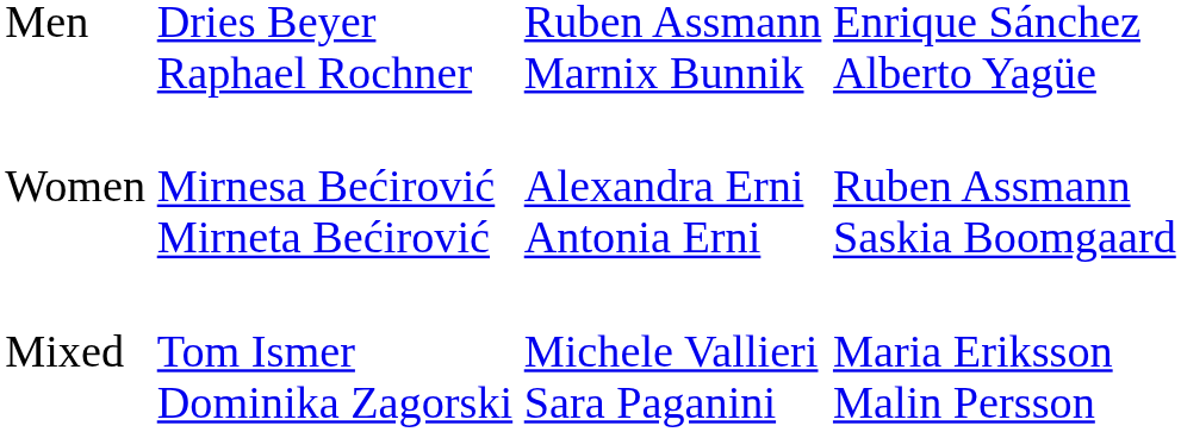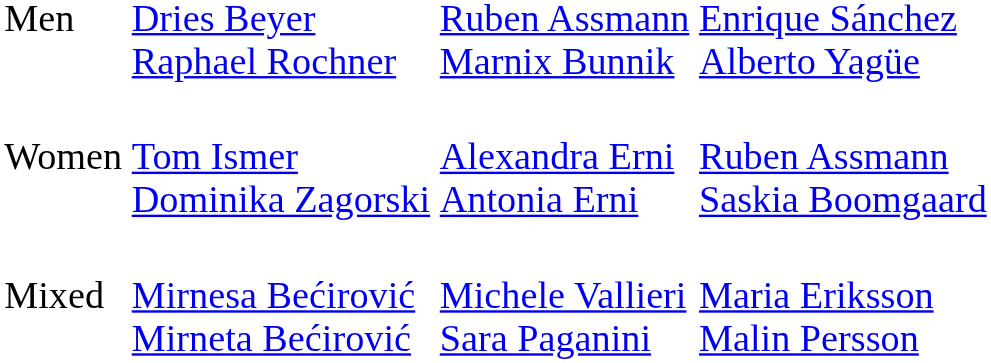 <table>
 <tr>
 <td>Men<br></td>
 <td><br><a href='#'>Dries Beyer</a><br><a href='#'>Raphael Rochner</a></td>
 <td><br><a href='#'>Ruben Assmann</a><br><a href='#'>Marnix Bunnik</a></td>
 <td><br><a href='#'>Enrique Sánchez</a><br><a href='#'>Alberto Yagüe</a></td>
 </tr>
 <tr>
 <td>Women<br></td>
-<td><br><a href='#'>Mirnesa Bećirović</a><br><a href='#'>Mirneta Bećirović</a></td>
+<td><br><a href='#'>Tom Ismer</a><br><a href='#'>Dominika Zagorski</a></td>
 <td><br><a href='#'>Alexandra Erni</a><br><a href='#'>Antonia Erni</a></td>
 <td><br><a href='#'>Ruben Assmann</a><br><a href='#'>Saskia Boomgaard</a></td>
 </tr>
 <tr>
 <td>Mixed<br></td>
-<td><br><a href='#'>Tom Ismer</a><br><a href='#'>Dominika Zagorski</a></td>
+<td><br><a href='#'>Mirnesa Bećirović</a><br><a href='#'>Mirneta Bećirović</a></td>
 <td><br><a href='#'>Michele Vallieri</a><br><a href='#'>Sara Paganini</a></td>
 <td><br><a href='#'>Maria Eriksson</a><br><a href='#'>Malin Persson</a></td>
 </tr>
 </table>
